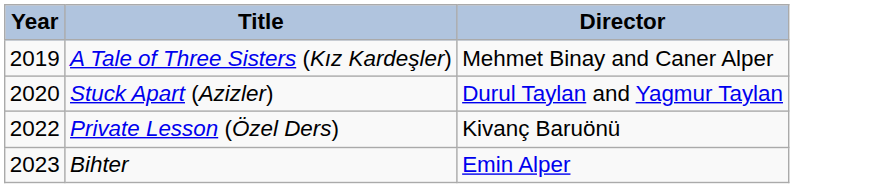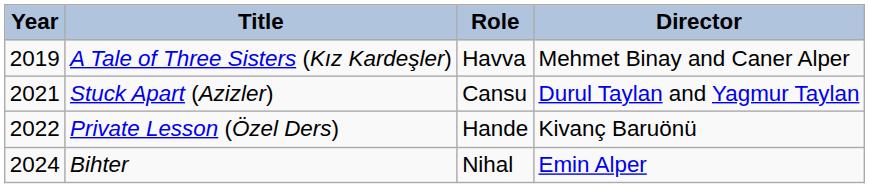 <table class="wikitable">
 <tr>
 <th style="background:#B0C4DE;">Year</th>
 <th style="background:#B0C4DE;">Title</th>
+<th style="background:#B0C4DE;">Role</th>
 <th style="background:#B0C4DE;">Director</th>
 </tr>
 <tr>
 <td>2019</td>
 <td><em><a href='#'>A Tale of Three Sisters</a></em> (<em>Kız Kardeşler</em>)</td>
+<td>Havva</td>
 <td>Mehmet Binay and Caner Alper</td>
 </tr>
 <tr>
-<td>2020</td>
+<td>2021</td>
 <td><em><a href='#'>Stuck Apart</a></em> (<em>Azizler</em>)</td>
+<td>Cansu</td>
 <td><a href='#'>Durul Taylan</a> and <a href='#'>Yagmur Taylan</a></td>
 </tr>
 <tr>
 <td>2022</td>
 <td><em><a href='#'>Private Lesson</a></em> (<em>Özel Ders</em>)</td>
+<td>Hande</td>
 <td>Kivanç Baruönü</td>
 </tr>
 <tr>
-<td>2023</td>
+<td>2024</td>
 <td><em>Bihter</em></td>
+<td>Nihal</td>
 <td><a href='#'>Emin Alper</a></td>
 </tr>
 </table>
